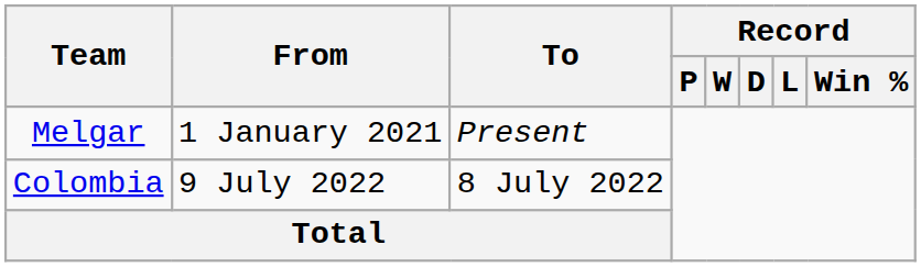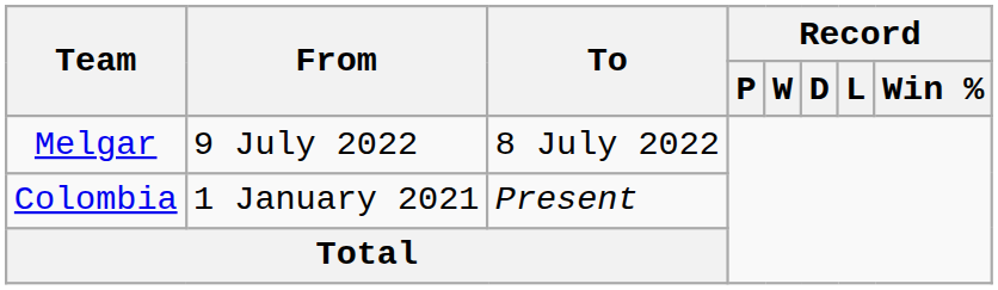 <table class="wikitable" style="text-align: center">
 <tr>
 <th rowspan="2">Team</th>
 <th rowspan="2">From</th>
 <th rowspan="2">To</th>
 <th colspan="5">Record</th>
 </tr>
 <tr>
 <th>P</th>
 <th>W</th>
 <th>D</th>
 <th>L</th>
 <th>Win %</th>
 </tr>
 <tr>
 <td><a href='#'>Melgar</a></td>
-<td align=left>1 January 2021</td>
-<td align=left><em>Present</em><br></td>
+<td align=left>9 July 2022</td>
+<td align=left>8 July 2022<br></td>
 </tr>
 <tr>
 <td><a href='#'>Colombia</a></td>
-<td align=left>9 July 2022</td>
-<td align=left>8 July 2022<br></td>
+<td align=left>1 January 2021</td>
+<td align=left><em>Present</em><br></td>
 </tr>
 <tr>
 <th colspan="3">Total<br></th>
 </tr>
 </table>
